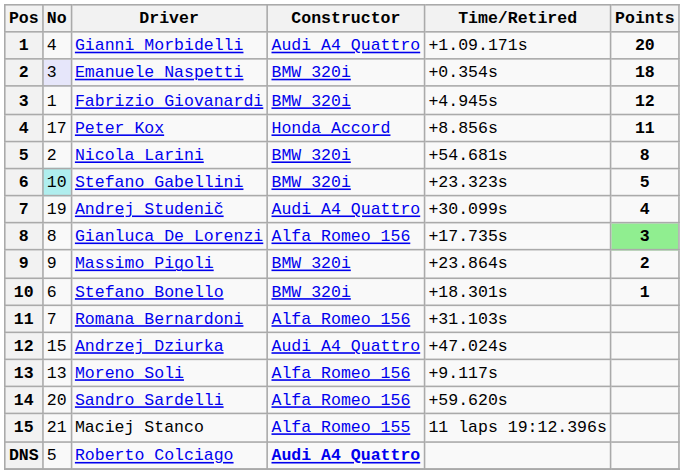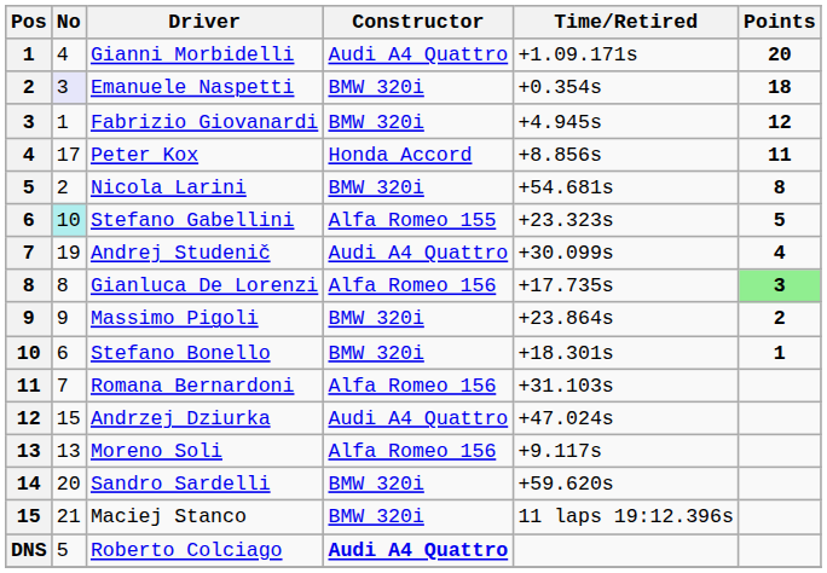 <table class="wikitable" style="font-size: 80%;">
 <tr>
 <th>Pos</th>
 <th>No</th>
 <th>Driver</th>
 <th>Constructor</th>
 <th>Time/Retired</th>
 <th>Points</th>
 </tr>
 <tr>
 <th>1</th>
 <td>4</td>
 <td> <a href='#'>Gianni Morbidelli</a></td>
 <td><a href='#'>Audi A4 Quattro</a></td>
 <td>+1.09.171s</td>
 <td style="text-align:center"><strong>20</strong></td>
 </tr>
 <tr>
 <th>2</th>
 <td style="background: lavender;">3</td>
 <td> <a href='#'>Emanuele Naspetti</a></td>
 <td><a href='#'>BMW 320i</a></td>
 <td>+0.354s</td>
 <td style="text-align:center"><strong>18</strong></td>
 </tr>
 <tr>
 <th>3</th>
 <td>1</td>
 <td> <a href='#'>Fabrizio Giovanardi</a></td>
 <td><a href='#'>BMW 320i</a></td>
 <td>+4.945s</td>
 <td style="text-align:center"><strong>12</strong></td>
 </tr>
 <tr>
 <th>4</th>
 <td>17</td>
 <td> <a href='#'>Peter Kox</a></td>
 <td><a href='#'>Honda Accord</a></td>
 <td>+8.856s</td>
 <td style="text-align:center"><strong>11</strong></td>
 </tr>
 <tr>
 <th>5</th>
 <td>2</td>
 <td> <a href='#'>Nicola Larini</a></td>
 <td><a href='#'>BMW 320i</a></td>
 <td>+54.681s</td>
 <td style="text-align:center"><strong>8</strong></td>
 </tr>
 <tr>
 <th>6</th>
 <td style="background: paleturquoise;">10</td>
 <td> <a href='#'>Stefano Gabellini</a></td>
-<td><a href='#'>BMW 320i</a></td>
+<td><a href='#'>Alfa Romeo 155</a></td>
 <td>+23.323s</td>
 <td style="text-align:center"><strong>5</strong></td>
 </tr>
 <tr>
 <th>7</th>
 <td>19</td>
 <td> <a href='#'>Andrej Studenič</a></td>
 <td><a href='#'>Audi A4 Quattro</a></td>
 <td>+30.099s</td>
 <td style="text-align:center"><strong>4</strong></td>
 </tr>
 <tr>
 <th>8</th>
 <td>8</td>
 <td> <a href='#'>Gianluca De Lorenzi</a></td>
 <td><a href='#'>Alfa Romeo 156</a></td>
 <td>+17.735s</td>
 <td style="background: lightgreen; text-align:center"><strong>3</strong></td>
 </tr>
 <tr>
 <th>9</th>
 <td>9</td>
 <td> <a href='#'>Massimo Pigoli</a></td>
 <td><a href='#'>BMW 320i</a></td>
 <td>+23.864s</td>
 <td style="text-align:center"><strong>2</strong></td>
 </tr>
 <tr>
 <th>10</th>
 <td>6</td>
 <td> <a href='#'>Stefano Bonello</a></td>
 <td><a href='#'>BMW 320i</a></td>
 <td>+18.301s</td>
 <td style="text-align:center"><strong>1</strong></td>
 </tr>
 <tr>
 <th>11</th>
 <td>7</td>
 <td> <a href='#'>Romana Bernardoni</a></td>
 <td><a href='#'>Alfa Romeo 156</a></td>
 <td>+31.103s</td>
 <td></td>
 </tr>
 <tr>
 <th>12</th>
 <td>15</td>
 <td> <a href='#'>Andrzej Dziurka</a></td>
 <td><a href='#'>Audi A4 Quattro</a></td>
 <td>+47.024s</td>
 <td></td>
 </tr>
 <tr>
 <th>13</th>
 <td>13</td>
 <td> <a href='#'>Moreno Soli</a></td>
 <td><a href='#'>Alfa Romeo 156</a></td>
 <td>+9.117s</td>
 <td></td>
 </tr>
 <tr>
 <th>14</th>
 <td>20</td>
 <td> <a href='#'>Sandro Sardelli</a></td>
-<td><a href='#'>Alfa Romeo 156</a></td>
+<td><a href='#'>BMW 320i</a></td>
 <td>+59.620s</td>
 <td></td>
 </tr>
 <tr>
 <th>15</th>
 <td>21</td>
 <td> Maciej Stanco</td>
-<td><a href='#'>Alfa Romeo 155</a></td>
+<td><a href='#'>BMW 320i</a></td>
 <td>11 laps 19:12.396s</td>
 <td></td>
 </tr>
 <tr>
 <th>DNS</th>
 <td>5</td>
 <td> <a href='#'>Roberto Colciago</a></td>
 <td><strong><a href='#'>Audi A4 Quattro</a></strong></td>
 <td></td>
 <td></td>
 </tr>
 <tr>
 </tr>
 </table>
